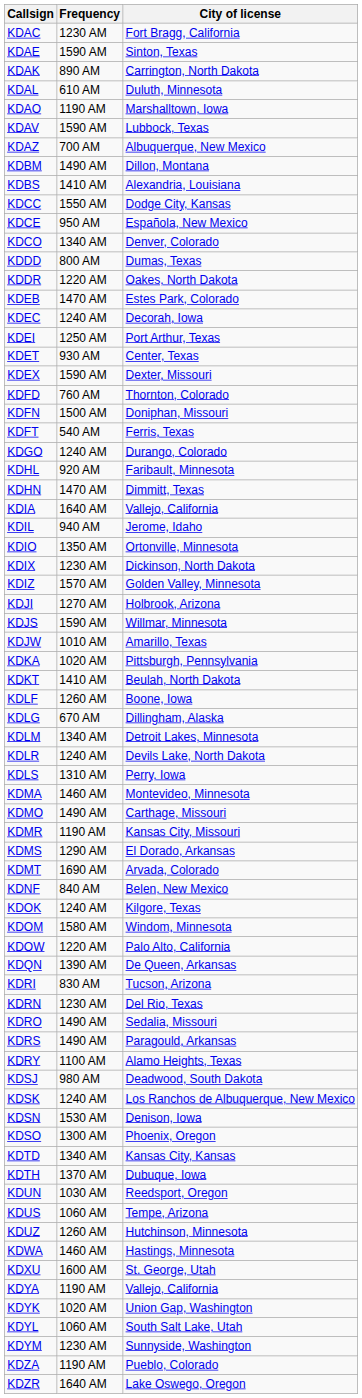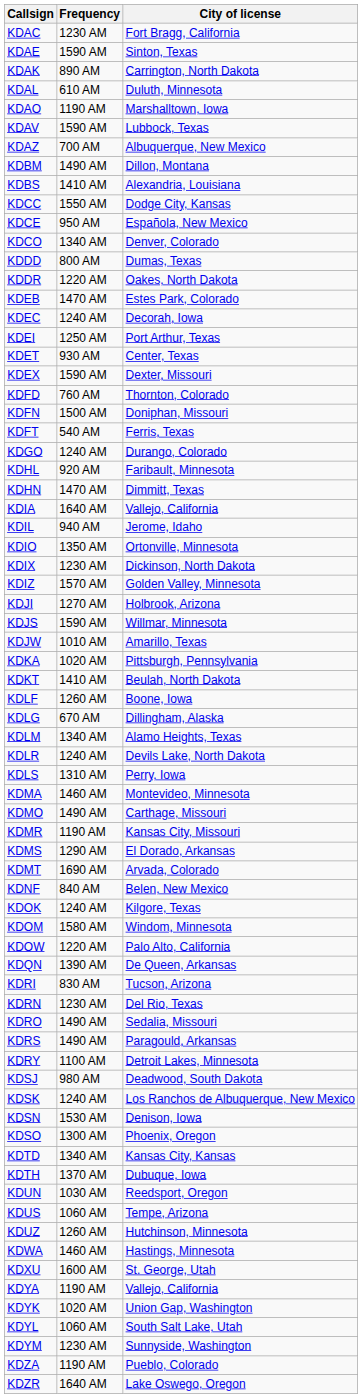 <table class="wikitable sortable">
 <tr>
 <th>Callsign</th>
 <th>Frequency</th>
 <th>City of license</th>
 </tr>
 <tr>
 <td><a href='#'>KDAC</a></td>
 <td>1230 AM</td>
 <td><a href='#'>Fort Bragg, California</a></td>
 </tr>
 <tr>
 <td><a href='#'>KDAE</a></td>
 <td>1590 AM</td>
 <td><a href='#'>Sinton, Texas</a></td>
 </tr>
 <tr>
 <td><a href='#'>KDAK</a></td>
 <td>890 AM</td>
 <td><a href='#'>Carrington, North Dakota</a></td>
 </tr>
 <tr>
 <td><a href='#'>KDAL</a></td>
 <td>610 AM</td>
 <td><a href='#'>Duluth, Minnesota</a></td>
 </tr>
 <tr>
 <td><a href='#'>KDAO</a></td>
 <td>1190 AM</td>
 <td><a href='#'>Marshalltown, Iowa</a></td>
 </tr>
 <tr>
 <td><a href='#'>KDAV</a></td>
 <td>1590 AM</td>
 <td><a href='#'>Lubbock, Texas</a></td>
 </tr>
 <tr>
 <td><a href='#'>KDAZ</a></td>
 <td>700 AM</td>
 <td><a href='#'>Albuquerque, New Mexico</a></td>
 </tr>
 <tr>
 <td><a href='#'>KDBM</a></td>
 <td>1490 AM</td>
 <td><a href='#'>Dillon, Montana</a></td>
 </tr>
 <tr>
 <td><a href='#'>KDBS</a></td>
 <td>1410 AM</td>
 <td><a href='#'>Alexandria, Louisiana</a></td>
 </tr>
 <tr>
 <td><a href='#'>KDCC</a></td>
 <td>1550 AM</td>
 <td><a href='#'>Dodge City, Kansas</a></td>
 </tr>
 <tr>
 <td><a href='#'>KDCE</a></td>
 <td>950 AM</td>
 <td><a href='#'>Española, New Mexico</a></td>
 </tr>
 <tr>
 <td><a href='#'>KDCO</a></td>
 <td>1340 AM</td>
 <td><a href='#'>Denver, Colorado</a></td>
 </tr>
 <tr>
 <td><a href='#'>KDDD</a></td>
 <td>800 AM</td>
 <td><a href='#'>Dumas, Texas</a></td>
 </tr>
 <tr>
 <td><a href='#'>KDDR</a></td>
 <td>1220 AM</td>
 <td><a href='#'>Oakes, North Dakota</a></td>
 </tr>
 <tr>
 <td><a href='#'>KDEB</a></td>
 <td>1470 AM</td>
 <td><a href='#'>Estes Park, Colorado</a></td>
 </tr>
 <tr>
 <td><a href='#'>KDEC</a></td>
 <td>1240 AM</td>
 <td><a href='#'>Decorah, Iowa</a></td>
 </tr>
 <tr>
 <td><a href='#'>KDEI</a></td>
 <td>1250 AM</td>
 <td><a href='#'>Port Arthur, Texas</a></td>
 </tr>
 <tr>
 <td><a href='#'>KDET</a></td>
 <td>930 AM</td>
 <td><a href='#'>Center, Texas</a></td>
 </tr>
 <tr>
 <td><a href='#'>KDEX</a></td>
 <td>1590 AM</td>
 <td><a href='#'>Dexter, Missouri</a></td>
 </tr>
 <tr>
 <td><a href='#'>KDFD</a></td>
 <td>760 AM</td>
 <td><a href='#'>Thornton, Colorado</a></td>
 </tr>
 <tr>
 <td><a href='#'>KDFN</a></td>
 <td>1500 AM</td>
 <td><a href='#'>Doniphan, Missouri</a></td>
 </tr>
 <tr>
 <td><a href='#'>KDFT</a></td>
 <td>540 AM</td>
 <td><a href='#'>Ferris, Texas</a></td>
 </tr>
 <tr>
 <td><a href='#'>KDGO</a></td>
 <td>1240 AM</td>
 <td><a href='#'>Durango, Colorado</a></td>
 </tr>
 <tr>
 <td><a href='#'>KDHL</a></td>
 <td>920 AM</td>
 <td><a href='#'>Faribault, Minnesota</a></td>
 </tr>
 <tr>
 <td><a href='#'>KDHN</a></td>
 <td>1470 AM</td>
 <td><a href='#'>Dimmitt, Texas</a></td>
 </tr>
 <tr>
 <td><a href='#'>KDIA</a></td>
 <td>1640 AM</td>
 <td><a href='#'>Vallejo, California</a></td>
 </tr>
 <tr>
 <td><a href='#'>KDIL</a></td>
 <td>940 AM</td>
 <td><a href='#'>Jerome, Idaho</a></td>
 </tr>
 <tr>
 <td><a href='#'>KDIO</a></td>
 <td>1350 AM</td>
 <td><a href='#'>Ortonville, Minnesota</a></td>
 </tr>
 <tr>
 <td><a href='#'>KDIX</a></td>
 <td>1230 AM</td>
 <td><a href='#'>Dickinson, North Dakota</a></td>
 </tr>
 <tr>
 <td><a href='#'>KDIZ</a></td>
 <td>1570 AM</td>
 <td><a href='#'>Golden Valley, Minnesota</a></td>
 </tr>
 <tr>
 <td><a href='#'>KDJI</a></td>
 <td>1270 AM</td>
 <td><a href='#'>Holbrook, Arizona</a></td>
 </tr>
 <tr>
 <td><a href='#'>KDJS</a></td>
 <td>1590 AM</td>
 <td><a href='#'>Willmar, Minnesota</a></td>
 </tr>
 <tr>
 <td><a href='#'>KDJW</a></td>
 <td>1010 AM</td>
 <td><a href='#'>Amarillo, Texas</a></td>
 </tr>
 <tr>
 <td><a href='#'>KDKA</a></td>
 <td>1020 AM</td>
 <td><a href='#'>Pittsburgh, Pennsylvania</a></td>
 </tr>
 <tr>
 <td><a href='#'>KDKT</a></td>
 <td>1410 AM</td>
 <td><a href='#'>Beulah, North Dakota</a></td>
 </tr>
 <tr>
 <td><a href='#'>KDLF</a></td>
 <td>1260 AM</td>
 <td><a href='#'>Boone, Iowa</a></td>
 </tr>
 <tr>
 <td><a href='#'>KDLG</a></td>
 <td>670 AM</td>
 <td><a href='#'>Dillingham, Alaska</a></td>
 </tr>
 <tr>
 <td><a href='#'>KDLM</a></td>
 <td>1340 AM</td>
-<td><a href='#'>Detroit Lakes, Minnesota</a></td>
+<td><a href='#'>Alamo Heights, Texas</a></td>
 </tr>
 <tr>
 <td><a href='#'>KDLR</a></td>
 <td>1240 AM</td>
 <td><a href='#'>Devils Lake, North Dakota</a></td>
 </tr>
 <tr>
 <td><a href='#'>KDLS</a></td>
 <td>1310 AM</td>
 <td><a href='#'>Perry, Iowa</a></td>
 </tr>
 <tr>
 <td><a href='#'>KDMA</a></td>
 <td>1460 AM</td>
 <td><a href='#'>Montevideo, Minnesota</a></td>
 </tr>
 <tr>
 <td><a href='#'>KDMO</a></td>
 <td>1490 AM</td>
 <td><a href='#'>Carthage, Missouri</a></td>
 </tr>
 <tr>
 <td><a href='#'>KDMR</a></td>
 <td>1190 AM</td>
 <td><a href='#'>Kansas City, Missouri</a></td>
 </tr>
 <tr>
 <td><a href='#'>KDMS</a></td>
 <td>1290 AM</td>
 <td><a href='#'>El Dorado, Arkansas</a></td>
 </tr>
 <tr>
 <td><a href='#'>KDMT</a></td>
 <td>1690 AM</td>
 <td><a href='#'>Arvada, Colorado</a></td>
 </tr>
 <tr>
 <td><a href='#'>KDNF</a></td>
 <td>840 AM</td>
 <td><a href='#'>Belen, New Mexico</a></td>
 </tr>
 <tr>
 <td><a href='#'>KDOK</a></td>
 <td>1240 AM</td>
 <td><a href='#'>Kilgore, Texas</a></td>
 </tr>
 <tr>
 <td><a href='#'>KDOM</a></td>
 <td>1580 AM</td>
 <td><a href='#'>Windom, Minnesota</a></td>
 </tr>
 <tr>
 <td><a href='#'>KDOW</a></td>
 <td>1220 AM</td>
 <td><a href='#'>Palo Alto, California</a></td>
 </tr>
 <tr>
 <td><a href='#'>KDQN</a></td>
 <td>1390 AM</td>
 <td><a href='#'>De Queen, Arkansas</a></td>
 </tr>
 <tr>
 <td><a href='#'>KDRI</a></td>
 <td>830 AM</td>
 <td><a href='#'>Tucson, Arizona</a></td>
 </tr>
 <tr>
 <td><a href='#'>KDRN</a></td>
 <td>1230 AM</td>
 <td><a href='#'>Del Rio, Texas</a></td>
 </tr>
 <tr>
 <td><a href='#'>KDRO</a></td>
 <td>1490 AM</td>
 <td><a href='#'>Sedalia, Missouri</a></td>
 </tr>
 <tr>
 <td><a href='#'>KDRS</a></td>
 <td>1490 AM</td>
 <td><a href='#'>Paragould, Arkansas</a></td>
 </tr>
 <tr>
 <td><a href='#'>KDRY</a></td>
 <td>1100 AM</td>
-<td><a href='#'>Alamo Heights, Texas</a></td>
+<td><a href='#'>Detroit Lakes, Minnesota</a></td>
 </tr>
 <tr>
 <td><a href='#'>KDSJ</a></td>
 <td>980 AM</td>
 <td><a href='#'>Deadwood, South Dakota</a></td>
 </tr>
 <tr>
 <td><a href='#'>KDSK</a></td>
 <td>1240 AM</td>
 <td><a href='#'>Los Ranchos de Albuquerque, New Mexico</a></td>
 </tr>
 <tr>
 <td><a href='#'>KDSN</a></td>
 <td>1530 AM</td>
 <td><a href='#'>Denison, Iowa</a></td>
 </tr>
 <tr>
 <td><a href='#'>KDSO</a></td>
 <td>1300 AM</td>
 <td><a href='#'>Phoenix, Oregon</a></td>
 </tr>
 <tr>
 <td><a href='#'>KDTD</a></td>
 <td>1340 AM</td>
 <td><a href='#'>Kansas City, Kansas</a></td>
 </tr>
 <tr>
 <td><a href='#'>KDTH</a></td>
 <td>1370 AM</td>
 <td><a href='#'>Dubuque, Iowa</a></td>
 </tr>
 <tr>
 <td><a href='#'>KDUN</a></td>
 <td>1030 AM</td>
 <td><a href='#'>Reedsport, Oregon</a></td>
 </tr>
 <tr>
 <td><a href='#'>KDUS</a></td>
 <td>1060 AM</td>
 <td><a href='#'>Tempe, Arizona</a></td>
 </tr>
 <tr>
 <td><a href='#'>KDUZ</a></td>
 <td>1260 AM</td>
 <td><a href='#'>Hutchinson, Minnesota</a></td>
 </tr>
 <tr>
 <td><a href='#'>KDWA</a></td>
 <td>1460 AM</td>
 <td><a href='#'>Hastings, Minnesota</a></td>
 </tr>
 <tr>
 <td><a href='#'>KDXU</a></td>
 <td>1600 AM</td>
 <td><a href='#'>St. George, Utah</a></td>
 </tr>
 <tr>
 <td><a href='#'>KDYA</a></td>
 <td>1190 AM</td>
 <td><a href='#'>Vallejo, California</a></td>
 </tr>
 <tr>
 <td><a href='#'>KDYK</a></td>
 <td>1020 AM</td>
 <td><a href='#'>Union Gap, Washington</a></td>
 </tr>
 <tr>
 <td><a href='#'>KDYL</a></td>
 <td>1060 AM</td>
 <td><a href='#'>South Salt Lake, Utah</a></td>
 </tr>
 <tr>
 <td><a href='#'>KDYM</a></td>
 <td>1230 AM</td>
 <td><a href='#'>Sunnyside, Washington</a></td>
 </tr>
 <tr>
 <td><a href='#'>KDZA</a></td>
 <td>1190 AM</td>
 <td><a href='#'>Pueblo, Colorado</a></td>
 </tr>
 <tr>
 <td><a href='#'>KDZR</a></td>
 <td>1640 AM</td>
 <td><a href='#'>Lake Oswego, Oregon</a></td>
 </tr>
 </table>
